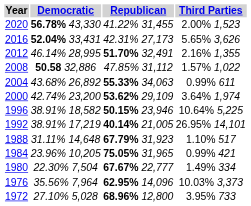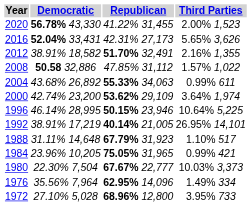 <table>
 <tr style="background:lightgrey;">
 <th>Year</th>
 <th><a href='#'>Democratic</a></th>
 <th><a href='#'>Republican</a></th>
 <th><a href='#'>Third Parties</a></th>
 </tr>
 <tr>
 <td align="center" ><a href='#'>2020</a></td>
 <td align="center" ><strong>56.78%</strong> <em>43,330</em></td>
 <td align="center" ><em>41.22%</em> <em>31,455</em></td>
 <td align="center" >2.00% <em>1,523</em></td>
 </tr>
 <tr>
 <td align="center" ><a href='#'>2016</a></td>
 <td align="center" ><strong>52.04%</strong> <em>33,431</em></td>
 <td align="center" ><em>42.31%</em> <em>27,173</em></td>
 <td align="center" >5.65% <em>3,626</em></td>
 </tr>
 <tr>
 <td align="center" ><a href='#'>2012</a></td>
-<td align="center" ><em>46.14%</em> <em>28,995</em></td>
+<td align="center" ><em>38.91%</em> <em>18,582</em></td>
 <td align="center" ><strong>51.70%</strong> <em>32,491</em></td>
 <td align="center" >2.16% <em>1,355</em></td>
 </tr>
 <tr>
 <td align="center" ><a href='#'>2008</a></td>
 <td align="center" ><strong>50.58</strong> <em>32,886</em></td>
 <td align="center" ><em>47.85%</em> <em>31,112</em></td>
 <td align="center" >1.57% <em>1,022</em></td>
 </tr>
 <tr>
 <td align="center" ><a href='#'>2004</a></td>
 <td align="center" ><em>43.68%</em> <em>26,892</em></td>
 <td align="center" ><strong>55.33%</strong> <em>34,063</em></td>
 <td align="center" >0.99% <em>611</em></td>
 </tr>
 <tr>
 <td align="center" ><a href='#'>2000</a></td>
 <td align="center" ><em>42.74%</em> <em>23,200</em></td>
 <td align="center" ><strong>53.62%</strong> <em>29,109</em></td>
 <td align="center" >3.64% <em>1,974</em></td>
 </tr>
 <tr>
 <td align="center" ><a href='#'>1996</a></td>
-<td align="center" ><em>38.91%</em> <em>18,582</em></td>
+<td align="center" ><em>46.14%</em> <em>28,995</em></td>
 <td align="center" ><strong>50.15%</strong> <em>23,946</em></td>
 <td align="center" >10.64% <em>5,225</em></td>
 </tr>
 <tr>
 <td align="center" ><a href='#'>1992</a></td>
 <td align="center" ><em>38.91%</em> <em>17,219</em></td>
 <td align="center" ><strong>40.14%</strong> <em>21,005</em></td>
 <td align="center" >26.95% <em>14,101</em></td>
 </tr>
 <tr>
 <td align="center" ><a href='#'>1988</a></td>
 <td align="center" ><em>31.11%</em> <em>14,648</em></td>
 <td align="center" ><strong>67.79%</strong> <em>31,923</em></td>
 <td align="center" >1.10% <em>517</em></td>
 </tr>
 <tr>
 <td align="center" ><a href='#'>1984</a></td>
 <td align="center" ><em>23.96%</em> <em>10,205</em></td>
 <td align="center" ><strong>75.05%</strong> <em>31,965</em></td>
 <td align="center" >0.99% <em>421</em></td>
 </tr>
 <tr>
 <td align="center" ><a href='#'>1980</a></td>
 <td align="center" ><em>22.30%</em> <em>7,504</em></td>
 <td align="center" ><strong>67.67%</strong> <em>22,777</em></td>
-<td align="center" >1.49% <em>334</em></td>
+<td align="center" >10.03% <em>3,373</em></td>
 </tr>
 <tr>
 <td align="center" ><a href='#'>1976</a></td>
 <td align="center" ><em>35.56%</em> <em>7,964</em></td>
 <td align="center" ><strong>62.95%</strong> <em>14,096</em></td>
-<td align="center" >10.03% <em>3,373</em></td>
+<td align="center" >1.49% <em>334</em></td>
 </tr>
 <tr>
 <td align="center" ><a href='#'>1972</a></td>
 <td align="center" ><em>27.10%</em> <em>5,028</em></td>
 <td align="center" ><strong>68.96%</strong> <em>12,800</em></td>
 <td align="center" >3.95% <em>733</em></td>
 </tr>
 <tr>
 </tr>
 </table>
